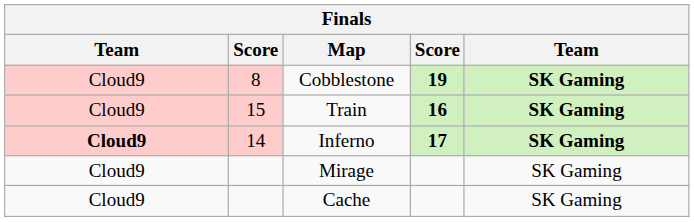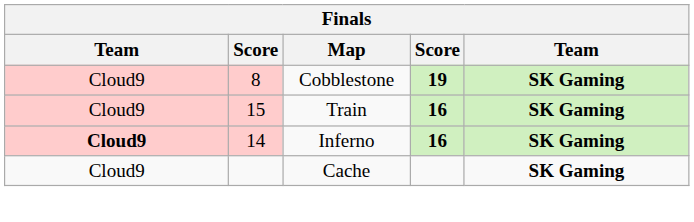 <table class="wikitable" style="text-align: center;">
 <tr>
 <th colspan=5>Finals</th>
 </tr>
 <tr>
 <th width="181px">Team</th>
 <th width="20px">Score</th>
 <th width="100px">Map</th>
 <th width="20px">Score</th>
 <th width="181px">Team</th>
 </tr>
 <tr>
 <td style="background: #FFCCCC;">Cloud9</td>
 <td style="background: #FFCCCC;">8</td>
 <td>Cobblestone</td>
 <td style="background: #D0F0C0;"><strong>19</strong></td>
 <td style="background: #D0F0C0;"><strong>SK Gaming</strong></td>
 </tr>
 <tr>
 <td style="background: #FFCCCC;">Cloud9</td>
 <td style="background: #FFCCCC;">15</td>
 <td>Train</td>
 <td style="background: #D0F0C0;"><strong>16</strong></td>
 <td style="background: #D0F0C0;"><strong>SK Gaming</strong></td>
 </tr>
 <tr>
 <td style="background: #FFCCCC;"><strong>Cloud9</strong></td>
 <td style="background: #FFCCCC;">14</td>
 <td>Inferno</td>
-<td style="background: #D0F0C0;"><strong>17</strong></td>
+<td style="background: #D0F0C0;"><strong>16</strong></td>
 <td style="background: #D0F0C0;"><strong>SK Gaming</strong></td>
-</tr>
-<tr>
-<td>Cloud9</td>
-<td></td>
-<td>Mirage</td>
-<td></td>
-<td>SK Gaming</td>
 </tr>
 <tr>
 <td>Cloud9</td>
 <td></td>
 <td>Cache</td>
 <td></td>
-<td>SK Gaming</td>
+<td><strong>SK Gaming</strong></td>
 </tr>
 </table>
